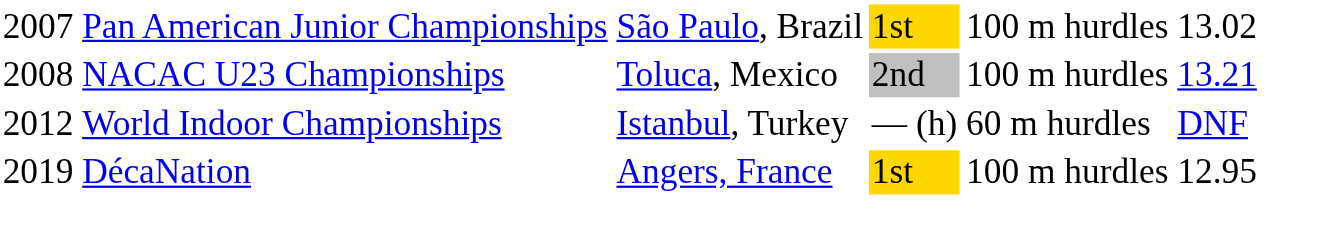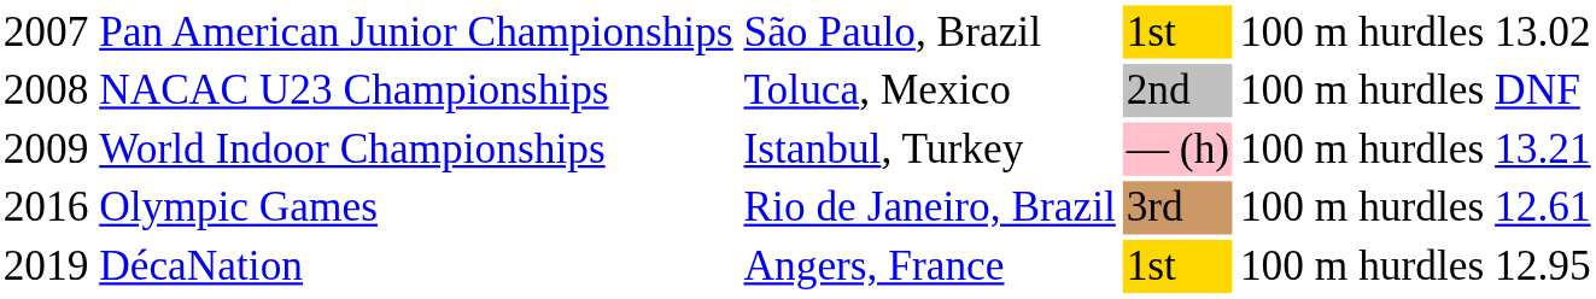 <table>
 <tr>
 <td>2007</td>
 <td><a href='#'>Pan American Junior Championships</a></td>
 <td><a href='#'>São Paulo</a>, Brazil</td>
 <td bgcolor=gold>1st</td>
 <td>100 m hurdles</td>
 <td>13.02 </td>
 </tr>
 <tr>
 <td>2008</td>
 <td><a href='#'>NACAC U23 Championships</a></td>
 <td><a href='#'>Toluca</a>, Mexico</td>
 <td bgcolor=silver>2nd</td>
 <td>100 m hurdles</td>
+<td><a href='#'>DNF</a></td>
+</tr>
+<tr>
+<td>2009</td>
+<td><a href='#'>World Indoor Championships</a></td>
+<td><a href='#'>Istanbul</a>, Turkey</td>
+<td style="background: pink;">— (h)</td>
+<td>100 m hurdles</td>
 <td><a href='#'>13.21</a></td>
 </tr>
 <tr>
-<td>2012</td>
-<td><a href='#'>World Indoor Championships</a></td>
-<td><a href='#'>Istanbul</a>, Turkey</td>
-<td>— (h)</td>
-<td>60 m hurdles</td>
-<td><a href='#'>DNF</a></td>
+<td>2016</td>
+<td><a href='#'>Olympic Games</a></td>
+<td><a href='#'>Rio de Janeiro, Brazil</a></td>
+<td bgcolor=cc9966>3rd</td>
+<td>100 m hurdles</td>
+<td><a href='#'>12.61</a></td>
 </tr>
 <tr>
 <td>2019</td>
 <td><a href='#'>DécaNation</a></td>
 <td><a href='#'>Angers, France</a></td>
 <td bgcolor=gold>1st</td>
 <td>100 m hurdles</td>
 <td>12.95</td>
 </tr>
 </table>
